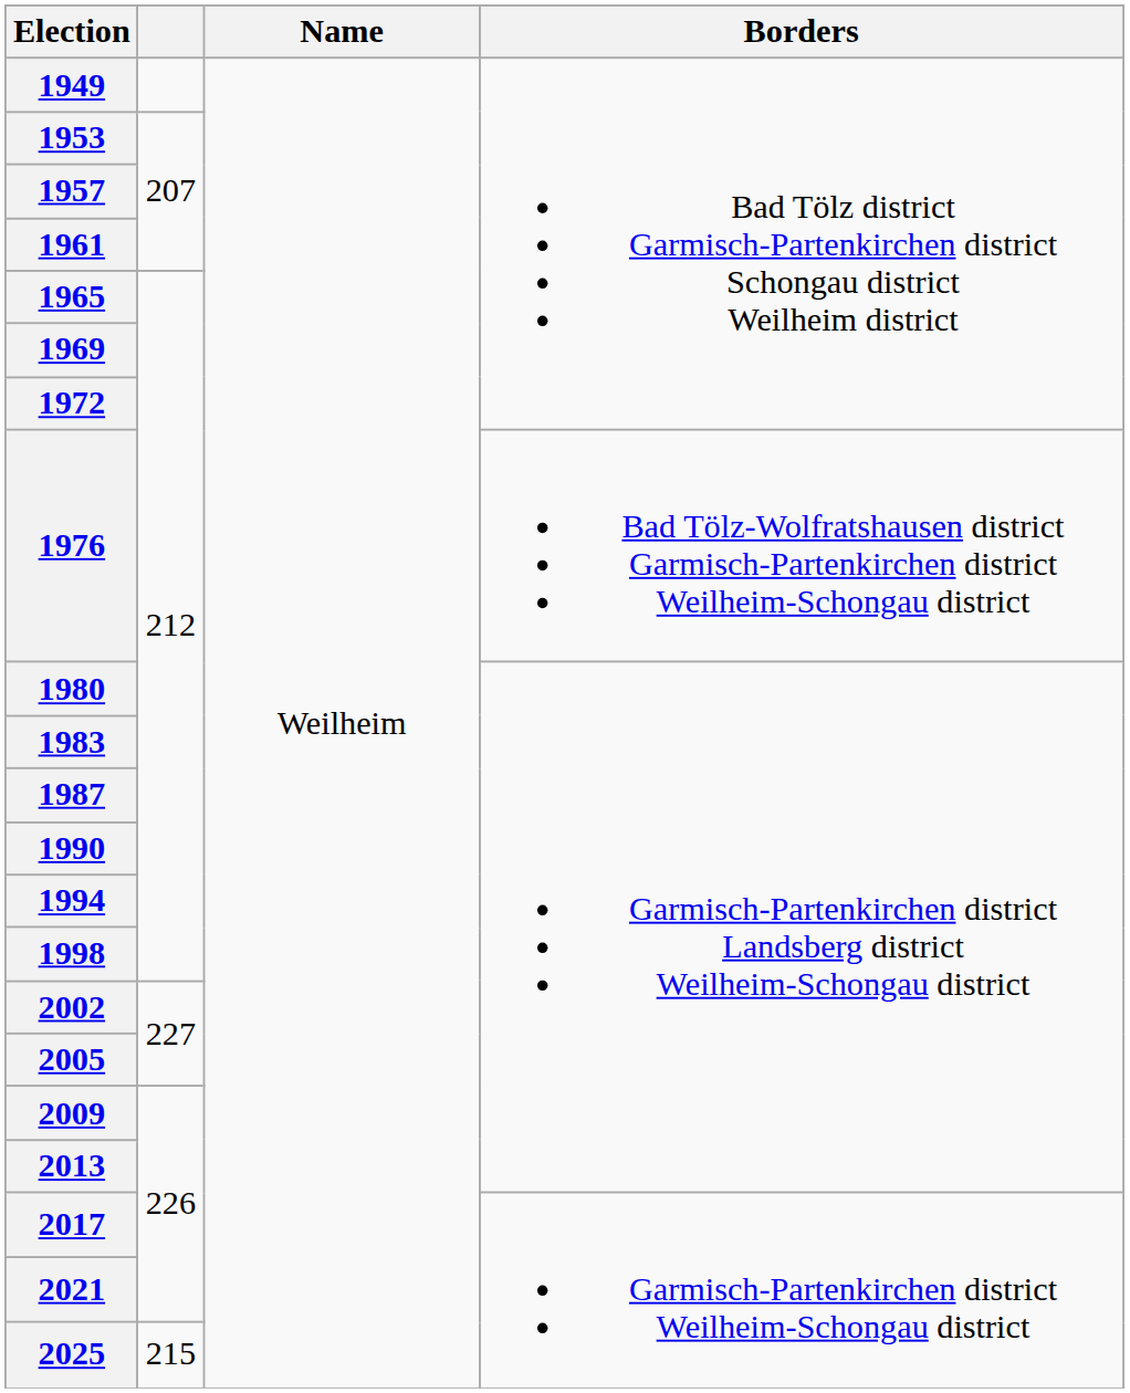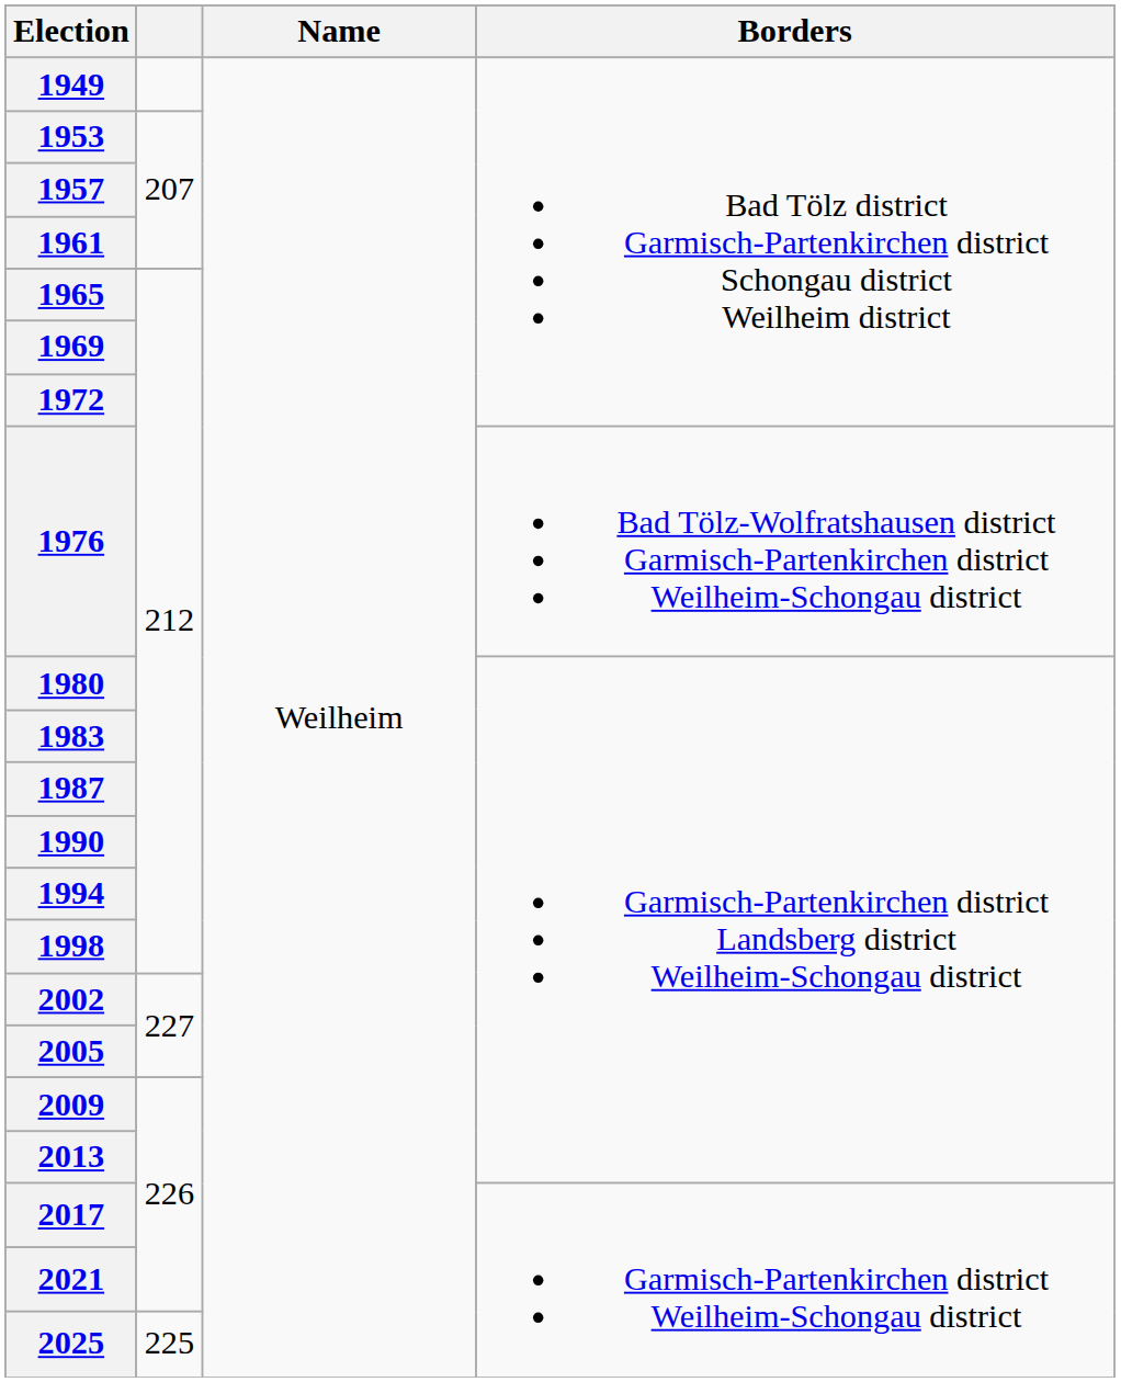 <table class=wikitable style="text-align:center">
 <tr>
 <th>Election</th>
 <th></th>
 <th width=125px>Name</th>
 <th width=300px>Borders</th>
 </tr>
 <tr>
 <th><a href='#'>1949</a></th>
 <td></td>
 <td rowspan=21>Weilheim</td>
 <td rowspan=7><br><ul><li>Bad Tölz district</li><li><a href='#'>Garmisch-Partenkirchen</a> district</li><li>Schongau district</li><li>Weilheim district</li></ul></td>
 </tr>
 <tr>
 <th><a href='#'>1953</a></th>
 <td rowspan=3>207</td>
 </tr>
 <tr>
 <th><a href='#'>1957</a></th>
 </tr>
 <tr>
 <th><a href='#'>1961</a></th>
 </tr>
 <tr>
 <th><a href='#'>1965</a></th>
 <td rowspan=10>212</td>
 </tr>
 <tr>
 <th><a href='#'>1969</a></th>
 </tr>
 <tr>
 <th><a href='#'>1972</a></th>
 </tr>
 <tr>
 <th><a href='#'>1976</a></th>
 <td><br><ul><li><a href='#'>Bad Tölz-Wolfratshausen</a> district</li><li><a href='#'>Garmisch-Partenkirchen</a> district</li><li><a href='#'>Weilheim-Schongau</a> district</li></ul></td>
 </tr>
 <tr>
 <th><a href='#'>1980</a></th>
 <td rowspan=10><br><ul><li><a href='#'>Garmisch-Partenkirchen</a> district</li><li><a href='#'>Landsberg</a> district</li><li><a href='#'>Weilheim-Schongau</a> district</li></ul></td>
 </tr>
 <tr>
 <th><a href='#'>1983</a></th>
 </tr>
 <tr>
 <th><a href='#'>1987</a></th>
 </tr>
 <tr>
 <th><a href='#'>1990</a></th>
 </tr>
 <tr>
 <th><a href='#'>1994</a></th>
 </tr>
 <tr>
 <th><a href='#'>1998</a></th>
 </tr>
 <tr>
 <th><a href='#'>2002</a></th>
 <td rowspan=2>227</td>
 </tr>
 <tr>
 <th><a href='#'>2005</a></th>
 </tr>
 <tr>
 <th><a href='#'>2009</a></th>
 <td rowspan=4>226</td>
 </tr>
 <tr>
 <th><a href='#'>2013</a></th>
 </tr>
 <tr>
 <th><a href='#'>2017</a></th>
 <td rowspan=3><br><ul><li><a href='#'>Garmisch-Partenkirchen</a> district</li><li><a href='#'>Weilheim-Schongau</a> district</li></ul></td>
 </tr>
 <tr>
 <th><a href='#'>2021</a></th>
 </tr>
 <tr>
 <th><a href='#'>2025</a></th>
-<td>215</td>
+<td>225</td>
 </tr>
 </table>
